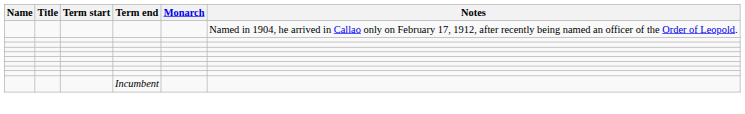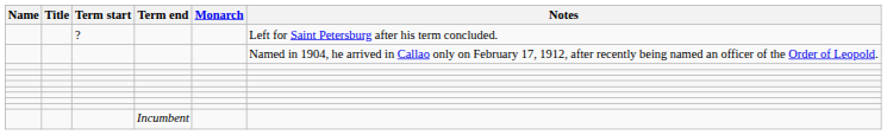 <table class="wikitable sortable"  text-align:center;">
 <tr>
 <th>Name</th>
 <th>Title</th>
 <th>Term start</th>
 <th>Term end</th>
 <th><a href='#'>Monarch</a></th>
 <th>Notes</th>
+</tr>
+<tr>
+<td></td>
+<td></td>
+<td>?</td>
+<td></td>
+<td></td>
+<td>Left for <a href='#'>Saint Petersburg</a> after his term concluded.</td>
 </tr>
 <tr>
 <td></td>
 <td></td>
 <td></td>
 <td></td>
 <td></td>
 <td>Named in 1904, he arrived in <a href='#'>Callao</a> only on February 17, 1912, after recently being named an officer of the <a href='#'>Order of Leopold</a>.</td>
 </tr>
 <tr>
 <td></td>
 <td></td>
 <td></td>
 <td></td>
 <td></td>
 <td></td>
 </tr>
 <tr>
 <td></td>
 <td></td>
 <td></td>
 <td></td>
 <td></td>
 <td></td>
 </tr>
 <tr>
 <td></td>
 <td></td>
 <td> </td>
 <td></td>
 <td></td>
 <td></td>
 </tr>
 <tr>
 <td></td>
 <td></td>
 <td></td>
 <td></td>
 <td></td>
 <td></td>
 </tr>
 <tr>
 <td></td>
 <td></td>
 <td></td>
 <td></td>
 <td></td>
 <td></td>
 </tr>
 <tr>
 <td></td>
 <td></td>
 <td></td>
 <td></td>
 <td></td>
 <td></td>
 </tr>
 <tr>
 <td></td>
 <td></td>
 <td></td>
 <td></td>
 <td></td>
 <td></td>
 </tr>
 <tr>
 <td></td>
 <td></td>
 <td></td>
 <td></td>
 <td></td>
 <td></td>
 </tr>
 <tr>
 <td></td>
 <td></td>
 <td></td>
 <td><em>Incumbent</em></td>
 <td></td>
 <td></td>
 </tr>
 </table>
